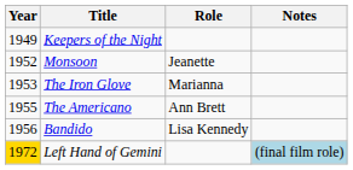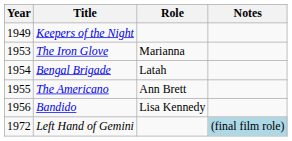 <table class="wikitable">
 <tr>
 <th>Year</th>
 <th>Title</th>
 <th>Role</th>
 <th>Notes</th>
 </tr>
 <tr>
 <td>1949</td>
 <td><em><a href='#'>Keepers of the Night</a></em></td>
 <td></td>
 <td></td>
 </tr>
 <tr>
-<td>1952</td>
-<td><em><a href='#'>Monsoon</a></em></td>
-<td>Jeanette</td>
+<td>1953</td>
+<td><em><a href='#'>The Iron Glove</a></em></td>
+<td>Marianna</td>
 <td></td>
 </tr>
 <tr>
-<td>1953</td>
-<td><em><a href='#'>The Iron Glove</a></em></td>
-<td>Marianna</td>
+<td>1954</td>
+<td><em><a href='#'>Bengal Brigade</a></em></td>
+<td>Latah</td>
 <td></td>
 </tr>
 <tr>
 <td>1955</td>
 <td><em><a href='#'>The Americano</a></em></td>
 <td>Ann Brett</td>
 <td></td>
 </tr>
 <tr>
 <td>1956</td>
 <td><em><a href='#'>Bandido</a></em></td>
 <td>Lisa Kennedy</td>
 <td></td>
 </tr>
 <tr>
-<td style="background: gold;">1972</td>
+<td>1972</td>
 <td><em>Left Hand of Gemini</em></td>
 <td></td>
 <td style="background: lightblue;">(final film role)</td>
 </tr>
 </table>
